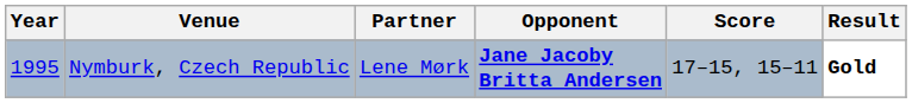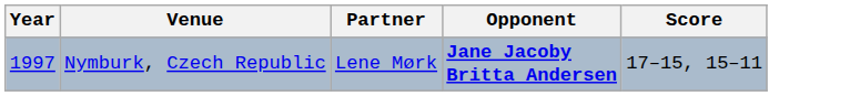 <table class="sortable wikitable" style="font-size: 90%;">
 <tr>
 <th>Year</th>
 <th>Venue</th>
 <th>Partner</th>
 <th>Opponent</th>
 <th>Score</th>
-<th>Result</th>
 </tr>
 <tr style="background:#AABBCC">
-<td align="center"><a href='#'>1995</a></td>
+<td align="center"><a href='#'>1997</a></td>
 <td align="left"><a href='#'>Nymburk</a>, <a href='#'>Czech Republic</a></td>
 <td align="left"> <a href='#'>Lene Mørk</a></td>
 <td align="left"><strong> <a href='#'>Jane Jacoby</a><br> <a href='#'>Britta Andersen</a></strong></td>
 <td align="left">17–15, 15–11</td>
-<td style="text-align:left; background:white"> <strong>Gold</strong></td>
 </tr>
 </table>
